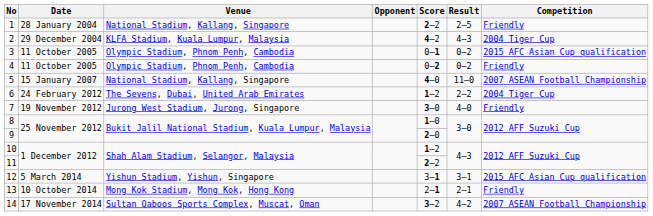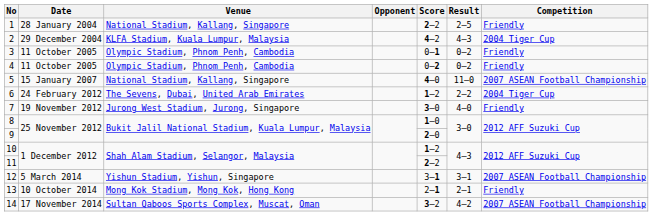 <table class="wikitable">
 <tr>
 <th>No</th>
 <th>Date</th>
 <th>Venue</th>
 <th>Opponent</th>
 <th>Score</th>
 <th>Result</th>
 <th>Competition</th>
 </tr>
 <tr>
 <td align=center>1</td>
 <td>28 January 2004</td>
 <td><a href='#'>National Stadium</a>, <a href='#'>Kallang</a>, <a href='#'>Singapore</a></td>
 <td></td>
 <td align=center><strong>2</strong>–2</td>
 <td align=center>2–5</td>
 <td><a href='#'>Friendly</a></td>
 </tr>
 <tr>
 <td align=center>2</td>
 <td>29 December 2004</td>
 <td><a href='#'>KLFA Stadium</a>, <a href='#'>Kuala Lumpur</a>, <a href='#'>Malaysia</a></td>
 <td></td>
 <td align=center><strong>4</strong>–2</td>
 <td align=center>4–3</td>
 <td><a href='#'>2004 Tiger Cup</a></td>
 </tr>
 <tr>
 <td align=center>3</td>
 <td>11 October 2005</td>
 <td><a href='#'>Olympic Stadium</a>, <a href='#'>Phnom Penh</a>, <a href='#'>Cambodia</a></td>
 <td></td>
 <td align=center>0–<strong>1</strong></td>
 <td align="center">0–2</td>
-<td><a href='#'>2015 AFC Asian Cup qualification</a></td>
+<td><a href='#'>Friendly</a></td>
 </tr>
 <tr>
 <td align=center>4</td>
 <td>11 October 2005</td>
 <td><a href='#'>Olympic Stadium</a>, <a href='#'>Phnom Penh</a>, <a href='#'>Cambodia</a></td>
 <td></td>
 <td align=center>0–<strong>2</strong></td>
 <td align="center">0–2</td>
 <td><a href='#'>Friendly</a></td>
 </tr>
 <tr>
 <td align=center>5</td>
 <td>15 January 2007</td>
 <td><a href='#'>National Stadium</a>, <a href='#'>Kallang</a>, Singapore</td>
 <td></td>
 <td align=center><strong>4</strong>–0</td>
 <td align=center>11–0</td>
 <td><a href='#'>2007 ASEAN Football Championship</a></td>
 </tr>
 <tr>
 <td align=center>6</td>
 <td>24 February 2012</td>
 <td><a href='#'>The Sevens</a>, <a href='#'>Dubai</a>, <a href='#'>United Arab Emirates</a></td>
 <td></td>
 <td align=center><strong>1</strong>–2</td>
 <td align=center>2–2</td>
 <td><a href='#'>2004 Tiger Cup</a></td>
 </tr>
 <tr>
 <td align=center>7</td>
 <td>19 November 2012</td>
 <td><a href='#'>Jurong West Stadium</a>, <a href='#'>Jurong</a>, Singapore</td>
 <td></td>
 <td align=center><strong>3</strong>–0</td>
 <td align="center">4–0</td>
 <td><a href='#'>Friendly</a></td>
 </tr>
 <tr>
 <td align=center>8</td>
 <td rowspan="2">25 November 2012</td>
 <td rowspan="2"><a href='#'>Bukit Jalil National Stadium</a>, <a href='#'>Kuala Lumpur</a>, <a href='#'>Malaysia</a></td>
 <td rowspan="2"></td>
 <td align=center><strong>1</strong>–0</td>
 <td rowspan="2" align=center>3–0</td>
 <td rowspan="2"><a href='#'>2012 AFF Suzuki Cup</a></td>
 </tr>
 <tr>
 <td align=center>9</td>
 <td align=center><strong>2</strong>–0</td>
 </tr>
 <tr>
 <td align=center>10</td>
 <td rowspan="2">1 December 2012</td>
 <td rowspan="2"><a href='#'>Shah Alam Stadium</a>, <a href='#'>Selangor</a>, <a href='#'>Malaysia</a></td>
 <td rowspan="2"></td>
 <td align=center><strong>1</strong>–2</td>
 <td rowspan="2" align=center>4–3</td>
 <td rowspan="2"><a href='#'>2012 AFF Suzuki Cup</a></td>
 </tr>
 <tr>
 <td align=center>11</td>
 <td align=center><strong>2</strong>–2</td>
 </tr>
 <tr>
 <td align=center>12</td>
 <td>5 March 2014</td>
 <td><a href='#'>Yishun Stadium</a>, <a href='#'>Yishun</a>, Singapore</td>
 <td></td>
 <td align=center>3–<strong>1</strong></td>
 <td align="center">3–1</td>
-<td><a href='#'>2015 AFC Asian Cup qualification</a></td>
+<td><a href='#'>2007 ASEAN Football Championship</a></td>
 </tr>
 <tr>
 <td align=center>13</td>
 <td>10 October 2014</td>
 <td><a href='#'>Mong Kok Stadium</a>, <a href='#'>Mong Kok</a>, <a href='#'>Hong Kong</a></td>
 <td></td>
 <td align=center>2–<strong>1</strong></td>
 <td align="center">2–1</td>
 <td><a href='#'>Friendly</a></td>
 </tr>
 <tr>
 <td align=center>14</td>
 <td>17 November 2014</td>
 <td><a href='#'>Sultan Qaboos Sports Complex</a>, <a href='#'>Muscat</a>, <a href='#'>Oman</a></td>
 <td></td>
 <td align=center><strong>3</strong>–2</td>
 <td align="center">4–2</td>
 <td><a href='#'>2007 ASEAN Football Championship</a></td>
 </tr>
 </table>
